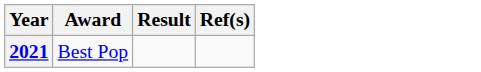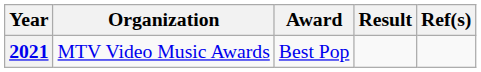 <table class="wikitable plainrowheaders">
 <tr align=center>
 <th scope="col">Year</th>
+<th scope="col">Organization</th>
 <th scope="col">Award</th>
 <th scope="col">Result</th>
 <th scope="col">Ref(s)</th>
 </tr>
 <tr>
 <th scope="row"><a href='#'>2021</a></th>
+<td><a href='#'>MTV Video Music Awards</a></td>
 <td><a href='#'>Best Pop</a></td>
 <td></td>
 <td style="text-align:center;"></td>
 </tr>
 </table>
